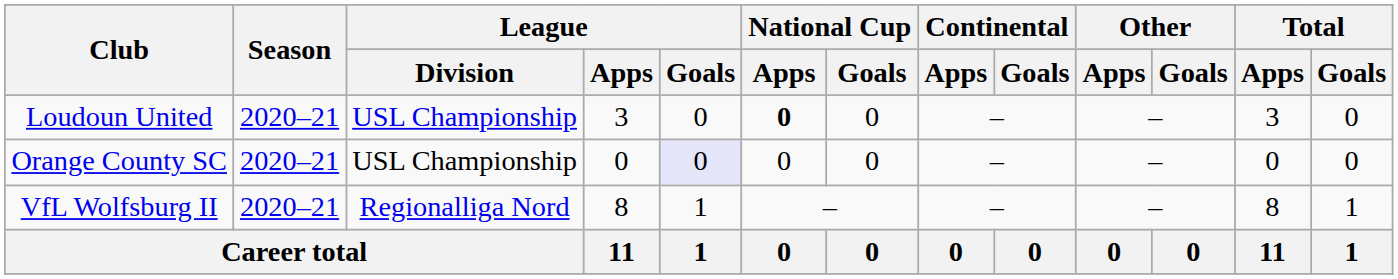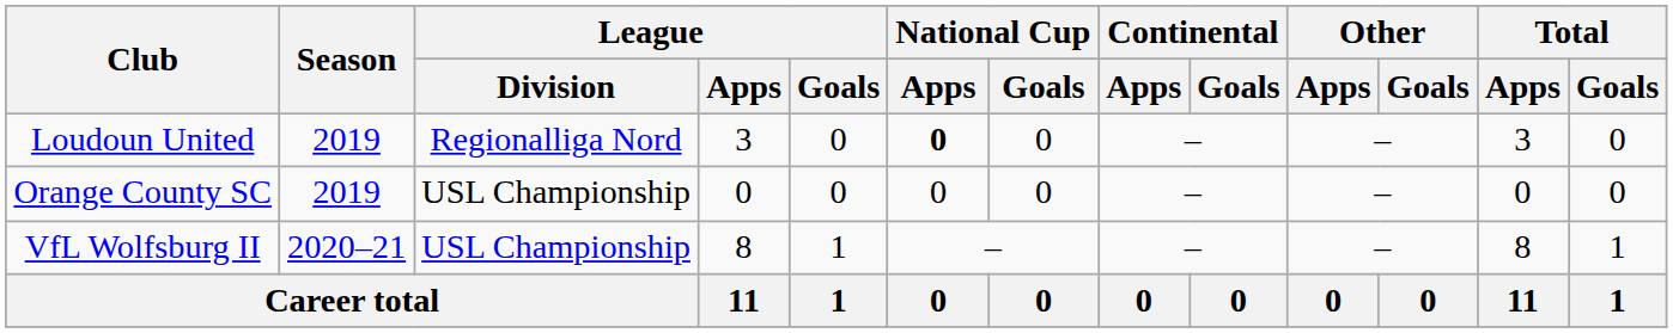 <table class="wikitable" style="text-align:center">
 <tr>
 <th rowspan="2">Club</th>
 <th rowspan="2">Season</th>
 <th colspan="3">League</th>
 <th colspan="2">National Cup</th>
 <th colspan="2">Continental</th>
 <th colspan="2">Other</th>
 <th colspan="2">Total</th>
 </tr>
 <tr>
 <th>Division</th>
 <th>Apps</th>
 <th>Goals</th>
 <th>Apps</th>
 <th>Goals</th>
 <th>Apps</th>
 <th>Goals</th>
 <th>Apps</th>
 <th>Goals</th>
 <th>Apps</th>
 <th>Goals</th>
 </tr>
 <tr>
 <td><a href='#'>Loudoun United</a></td>
-<td><a href='#'>2020–21</a></td>
-<td><a href='#'>USL Championship</a></td>
+<td><a href='#'>2019</a></td>
+<td><a href='#'>Regionalliga Nord</a></td>
 <td>3</td>
 <td>0</td>
 <td><strong>0</strong></td>
 <td>0</td>
 <td colspan="2">–</td>
 <td colspan="2">–</td>
 <td>3</td>
 <td>0</td>
 </tr>
 <tr>
 <td><a href='#'>Orange County SC</a></td>
-<td><a href='#'>2020–21</a></td>
+<td><a href='#'>2019</a></td>
 <td>USL Championship</td>
 <td>0</td>
-<td style="background: lavender;">0</td>
+<td>0</td>
 <td>0</td>
 <td>0</td>
 <td colspan="2">–</td>
 <td colspan="2">–</td>
 <td>0</td>
 <td>0</td>
 </tr>
 <tr>
 <td><a href='#'>VfL Wolfsburg II</a></td>
 <td><a href='#'>2020–21</a></td>
-<td><a href='#'>Regionalliga Nord</a></td>
+<td><a href='#'>USL Championship</a></td>
 <td>8</td>
 <td>1</td>
 <td colspan="2">–</td>
 <td colspan="2">–</td>
 <td colspan="2">–</td>
 <td>8</td>
 <td>1</td>
 </tr>
 <tr>
 <th colspan="3">Career total</th>
 <th>11</th>
 <th>1</th>
 <th>0</th>
 <th>0</th>
 <th>0</th>
 <th>0</th>
 <th>0</th>
 <th>0</th>
 <th>11</th>
 <th>1</th>
 </tr>
 </table>
